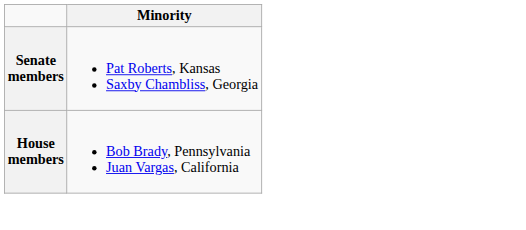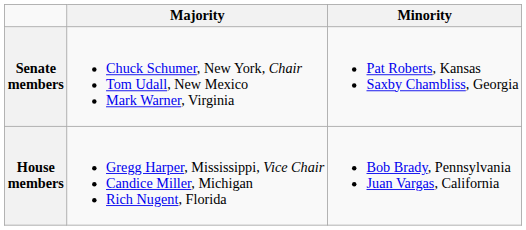 <table class=wikitable>
 <tr>
 <td></td>
+<th>Majority</th>
 <th>Minority</th>
 </tr>
 <tr>
 <th>Senate<br>members </th>
+<td valign="top" ><br><ul><li><a href='#'>Chuck Schumer</a>, New York, <em>Chair</em></li><li><a href='#'>Tom Udall</a>, New Mexico</li><li><a href='#'>Mark Warner</a>, Virginia</li></ul></td>
 <td valign="top" ><br><ul><li><a href='#'>Pat Roberts</a>, Kansas</li><li><a href='#'>Saxby Chambliss</a>, Georgia</li></ul></td>
 </tr>
 <tr>
 <th>House<br>members </th>
+<td valign="top" ><br><ul><li><a href='#'>Gregg Harper</a>, Mississippi, <em>Vice Chair</em></li><li><a href='#'>Candice Miller</a>, Michigan</li><li><a href='#'>Rich Nugent</a>, Florida</li></ul></td>
 <td valign="top" ><br><ul><li><a href='#'>Bob Brady</a>, Pennsylvania</li><li><a href='#'>Juan Vargas</a>, California</li></ul></td>
 </tr>
 </table>
